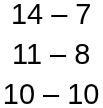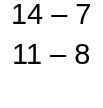 <table style="text-align:center">
 <tr>
 <th width=200></th>
 <th width=100></th>
 <th width=200></th>
 </tr>
 <tr>
 <td align=right><strong></strong></td>
 <td>14 – 7</td>
 <td align=left></td>
 </tr>
 <tr>
 <td align=right><strong></strong></td>
 <td>11 – 8</td>
 <td align=left></td>
 </tr>
-<tr>
-<td align=right><strong></strong></td>
-<td>10 – 10</td>
-<td align=left><strong></strong></td>
-</tr>
 </table>
